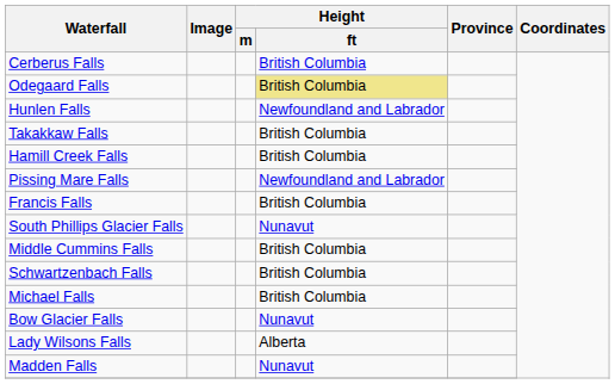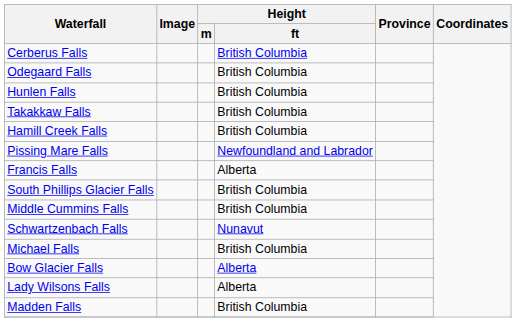 <table class="wikitable sortable">
 <tr>
 <th rowspan=2>Waterfall</th>
 <th rowspan=2 class="unsortable">Image</th>
 <th colspan=2>Height</th>
 <th rowspan=2>Province</th>
 <th rowspan=2>Coordinates</th>
 </tr>
 <tr>
 <th>m</th>
 <th>ft</th>
 </tr>
 <tr>
 <td><a href='#'>Cerberus Falls</a></td>
 <td></td>
 <td></td>
 <td><a href='#'>British Columbia</a></td>
 <td></td>
 </tr>
 <tr>
 <td><a href='#'>Odegaard Falls</a></td>
 <td></td>
 <td></td>
-<td style="background: khaki;">British Columbia</td>
+<td>British Columbia</td>
 <td></td>
 </tr>
 <tr>
 <td><a href='#'>Hunlen Falls</a></td>
 <td></td>
 <td></td>
-<td><a href='#'>Newfoundland and Labrador</a></td>
+<td>British Columbia</td>
 <td></td>
 </tr>
 <tr>
 <td><a href='#'>Takakkaw Falls</a></td>
 <td></td>
 <td></td>
 <td>British Columbia</td>
 <td></td>
 </tr>
 <tr>
 <td><a href='#'>Hamill Creek Falls</a></td>
 <td></td>
 <td></td>
 <td>British Columbia</td>
 <td></td>
 </tr>
 <tr>
 <td><a href='#'>Pissing Mare Falls</a></td>
 <td></td>
 <td></td>
 <td><a href='#'>Newfoundland and Labrador</a></td>
 <td></td>
 </tr>
 <tr>
 <td><a href='#'>Francis Falls</a></td>
 <td></td>
 <td></td>
-<td>British Columbia</td>
+<td>Alberta</td>
 <td></td>
 </tr>
 <tr>
 <td><a href='#'>South Phillips Glacier Falls</a></td>
 <td></td>
 <td></td>
-<td><a href='#'>Nunavut</a></td>
+<td>British Columbia</td>
 <td></td>
 </tr>
 <tr>
 <td><a href='#'>Middle Cummins Falls</a></td>
 <td></td>
 <td></td>
 <td>British Columbia</td>
 <td></td>
 </tr>
 <tr>
 <td><a href='#'>Schwartzenbach Falls</a></td>
 <td></td>
 <td></td>
-<td>British Columbia</td>
+<td><a href='#'>Nunavut</a></td>
 <td></td>
 </tr>
 <tr>
 <td><a href='#'>Michael Falls</a></td>
 <td></td>
 <td></td>
 <td>British Columbia</td>
 <td></td>
 </tr>
 <tr>
 <td><a href='#'>Bow Glacier Falls</a></td>
 <td></td>
 <td></td>
-<td><a href='#'>Nunavut</a></td>
+<td><a href='#'>Alberta</a></td>
 <td></td>
 </tr>
 <tr>
 <td><a href='#'>Lady Wilsons Falls</a></td>
 <td></td>
 <td></td>
 <td>Alberta</td>
 <td></td>
 </tr>
 <tr>
 <td><a href='#'>Madden Falls</a></td>
 <td></td>
 <td></td>
-<td><a href='#'>Nunavut</a></td>
+<td>British Columbia</td>
 <td></td>
 </tr>
 <tr>
 </tr>
 </table>
